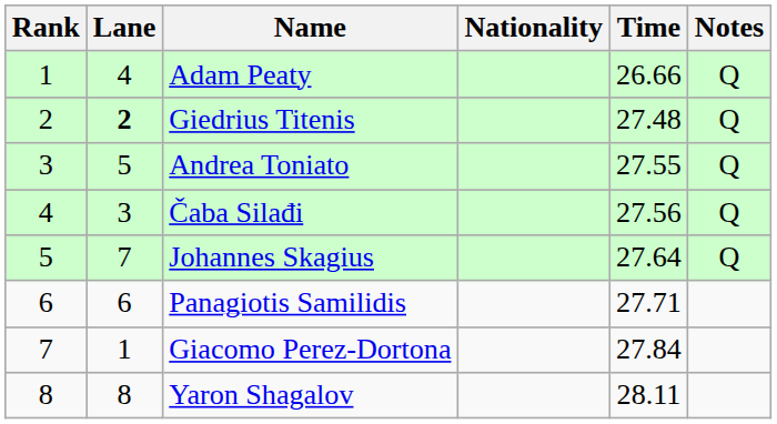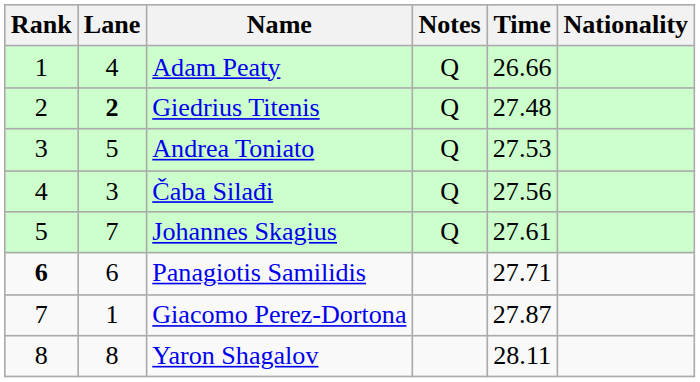 <table class="wikitable sortable" style="text-align:center">
 <tr>
 <th>Rank</th>
 <th>Lane</th>
 <th>Name</th>
+<th>Notes</th>
+<th>Time</th>
 <th>Nationality</th>
-<th>Time</th>
-<th>Notes</th>
 </tr>
 <tr bgcolor=ccffcc>
 <td>1</td>
 <td>4</td>
 <td align=left><a href='#'>Adam Peaty</a></td>
+<td>Q</td>
+<td>26.66</td>
 <td align=left></td>
-<td>26.66</td>
-<td>Q</td>
 </tr>
 <tr bgcolor=ccffcc>
 <td>2</td>
 <td><strong>2</strong></td>
 <td align=left><a href='#'>Giedrius Titenis</a></td>
+<td>Q</td>
+<td>27.48</td>
 <td align=left></td>
-<td>27.48</td>
-<td>Q</td>
 </tr>
 <tr bgcolor=ccffcc>
 <td>3</td>
 <td>5</td>
 <td align=left><a href='#'>Andrea Toniato</a></td>
+<td>Q</td>
+<td>27.53</td>
 <td align=left></td>
-<td>27.55</td>
-<td>Q</td>
 </tr>
 <tr bgcolor=ccffcc>
 <td>4</td>
 <td>3</td>
 <td align=left><a href='#'>Čaba Silađi</a></td>
+<td>Q</td>
+<td>27.56</td>
 <td align=left></td>
-<td>27.56</td>
-<td>Q</td>
 </tr>
 <tr bgcolor=ccffcc>
 <td>5</td>
 <td>7</td>
 <td align=left><a href='#'>Johannes Skagius</a></td>
+<td>Q</td>
+<td>27.61</td>
 <td align=left></td>
-<td>27.64</td>
-<td>Q</td>
 </tr>
 <tr>
-<td>6</td>
+<td><strong>6</strong></td>
 <td>6</td>
 <td align=left><a href='#'>Panagiotis Samilidis</a></td>
+<td></td>
+<td>27.71</td>
 <td align=left></td>
-<td>27.71</td>
-<td></td>
 </tr>
 <tr>
 <td>7</td>
 <td>1</td>
 <td align=left><a href='#'>Giacomo Perez-Dortona</a></td>
+<td></td>
+<td>27.87</td>
 <td align=left></td>
-<td>27.84</td>
-<td></td>
 </tr>
 <tr>
 <td>8</td>
 <td>8</td>
 <td align=left><a href='#'>Yaron Shagalov</a></td>
+<td></td>
+<td>28.11</td>
 <td align=left></td>
-<td>28.11</td>
-<td></td>
 </tr>
 </table>
